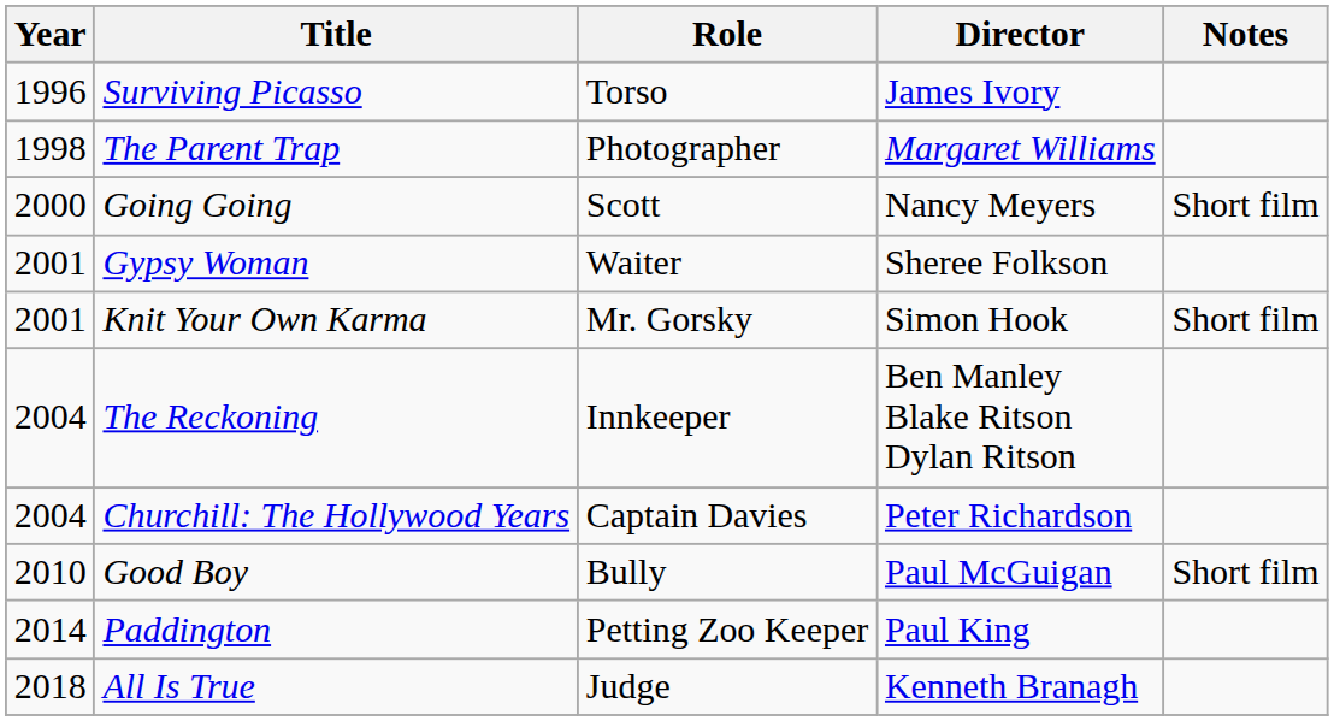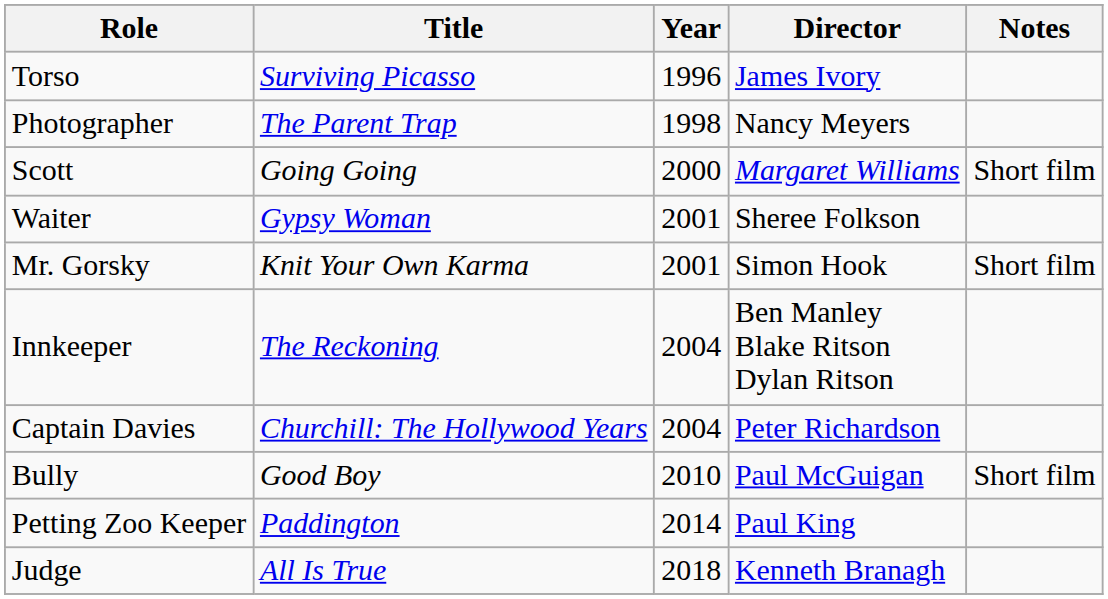 <table class="wikitable plainrowheaders">
 <tr>
+<th>Role</th>
+<th>Title</th>
 <th>Year</th>
-<th>Title</th>
-<th>Role</th>
 <th>Director</th>
 <th>Notes</th>
 </tr>
 <tr>
+<td>Torso</td>
+<td><em><a href='#'>Surviving Picasso</a></em></td>
 <td>1996</td>
-<td><em><a href='#'>Surviving Picasso</a></em></td>
-<td>Torso</td>
 <td><a href='#'>James Ivory</a></td>
 <td></td>
 </tr>
 <tr>
+<td>Photographer</td>
+<td><em><a href='#'>The Parent Trap</a></em></td>
 <td>1998</td>
-<td><em><a href='#'>The Parent Trap</a></em></td>
-<td>Photographer</td>
-<td><em><a href='#'>Margaret Williams</a></em></td>
+<td>Nancy Meyers</td>
 <td></td>
 </tr>
 <tr>
+<td>Scott</td>
+<td><em>Going Going</em></td>
 <td>2000</td>
-<td><em>Going Going</em></td>
-<td>Scott</td>
-<td>Nancy Meyers</td>
+<td><em><a href='#'>Margaret Williams</a></em></td>
 <td>Short film</td>
 </tr>
 <tr>
+<td>Waiter</td>
+<td><em><a href='#'>Gypsy Woman</a></em></td>
 <td>2001</td>
-<td><em><a href='#'>Gypsy Woman</a></em></td>
-<td>Waiter</td>
 <td>Sheree Folkson</td>
 <td></td>
 </tr>
 <tr>
+<td>Mr. Gorsky</td>
+<td><em>Knit Your Own Karma</em></td>
 <td>2001</td>
-<td><em>Knit Your Own Karma</em></td>
-<td>Mr. Gorsky</td>
 <td>Simon Hook</td>
 <td>Short film</td>
 </tr>
 <tr>
+<td>Innkeeper</td>
+<td><em><a href='#'>The Reckoning</a></em></td>
 <td>2004</td>
-<td><em><a href='#'>The Reckoning</a></em></td>
-<td>Innkeeper</td>
 <td>Ben Manley<br>Blake Ritson<br>Dylan Ritson</td>
 <td></td>
 </tr>
 <tr>
+<td>Captain Davies</td>
+<td><em><a href='#'>Churchill: The Hollywood Years</a></em></td>
 <td>2004</td>
-<td><em><a href='#'>Churchill: The Hollywood Years</a></em></td>
-<td>Captain Davies</td>
 <td><a href='#'>Peter Richardson</a></td>
 <td></td>
 </tr>
 <tr>
+<td>Bully</td>
+<td><em>Good Boy</em></td>
 <td>2010</td>
-<td><em>Good Boy</em></td>
-<td>Bully</td>
 <td><a href='#'>Paul McGuigan</a></td>
 <td>Short film</td>
 </tr>
 <tr>
+<td>Petting Zoo Keeper</td>
+<td><em><a href='#'>Paddington</a></em></td>
 <td>2014</td>
-<td><em><a href='#'>Paddington</a></em></td>
-<td>Petting Zoo Keeper</td>
 <td><a href='#'>Paul King</a></td>
 <td></td>
 </tr>
 <tr>
+<td>Judge</td>
+<td><em><a href='#'>All Is True</a></em></td>
 <td>2018</td>
-<td><em><a href='#'>All Is True</a></em></td>
-<td>Judge</td>
 <td><a href='#'>Kenneth Branagh</a></td>
 <td></td>
 </tr>
 </table>
